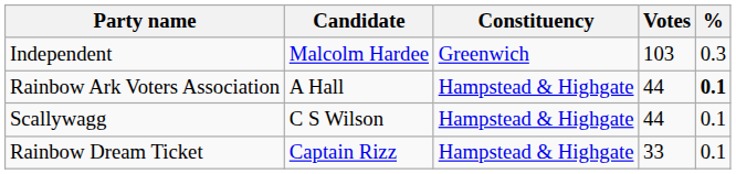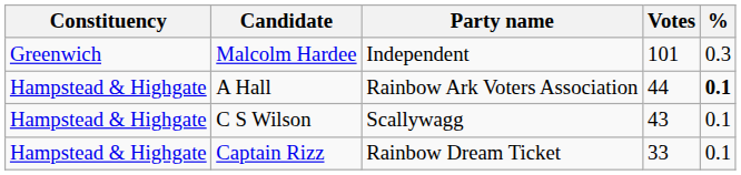 <table class="wikitable">
 <tr>
+<th>Constituency</th>
+<th>Candidate</th>
 <th>Party name</th>
-<th>Candidate</th>
-<th>Constituency</th>
 <th>Votes</th>
 <th>%</th>
 </tr>
 <tr>
+<td><a href='#'>Greenwich</a></td>
+<td><a href='#'>Malcolm Hardee</a></td>
 <td>Independent</td>
-<td><a href='#'>Malcolm Hardee</a></td>
-<td><a href='#'>Greenwich</a></td>
-<td>103</td>
+<td>101</td>
 <td>0.3</td>
 </tr>
 <tr>
+<td><a href='#'>Hampstead & Highgate</a></td>
+<td>A Hall</td>
 <td>Rainbow Ark Voters Association</td>
-<td>A Hall</td>
-<td><a href='#'>Hampstead & Highgate</a></td>
 <td>44</td>
 <td><strong>0.1</strong></td>
 </tr>
 <tr>
+<td><a href='#'>Hampstead & Highgate</a></td>
+<td>C S Wilson</td>
 <td>Scallywagg</td>
-<td>C S Wilson</td>
-<td><a href='#'>Hampstead & Highgate</a></td>
-<td>44</td>
+<td>43</td>
 <td>0.1</td>
 </tr>
 <tr>
+<td><a href='#'>Hampstead & Highgate</a></td>
+<td><a href='#'>Captain Rizz</a></td>
 <td>Rainbow Dream Ticket</td>
-<td><a href='#'>Captain Rizz</a></td>
-<td><a href='#'>Hampstead & Highgate</a></td>
 <td>33</td>
 <td>0.1</td>
 </tr>
 </table>
